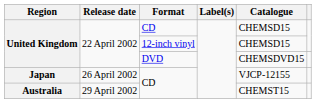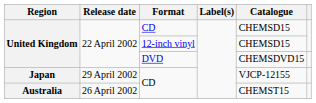 <table class="wikitable plainrowheaders">
 <tr>
 <th>Region</th>
 <th>Release date</th>
 <th>Format</th>
 <th>Label(s)</th>
 <th>Catalogue</th>
 <th></th>
 </tr>
 <tr>
 <th scope="row" rowspan="3">United Kingdom</th>
 <td rowspan="3">22 April 2002</td>
 <td><a href='#'>CD</a></td>
 <td rowspan="5"></td>
 <td>CHEMSD15</td>
 <td rowspan="2"></td>
 </tr>
 <tr>
 <td><a href='#'>12-inch vinyl</a></td>
 <td>CHEMSD15</td>
 </tr>
 <tr>
 <td><a href='#'>DVD</a></td>
 <td>CHEMSDVD15</td>
 <td></td>
 </tr>
 <tr>
 <th scope="row">Japan</th>
-<td>26 April 2002</td>
+<td>29 April 2002</td>
 <td rowspan="2">CD</td>
 <td>VJCP-12155</td>
 <td></td>
 </tr>
 <tr>
 <th scope="row">Australia</th>
-<td>29 April 2002</td>
+<td>26 April 2002</td>
 <td>CHEMST15</td>
 <td></td>
 </tr>
 </table>
